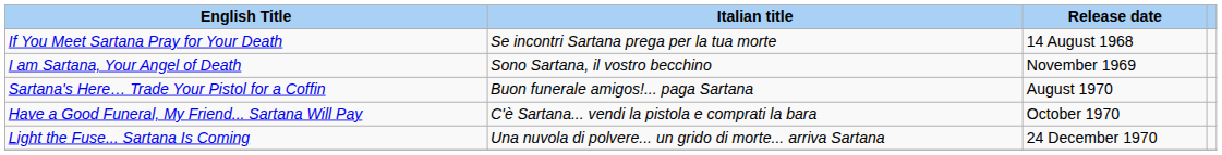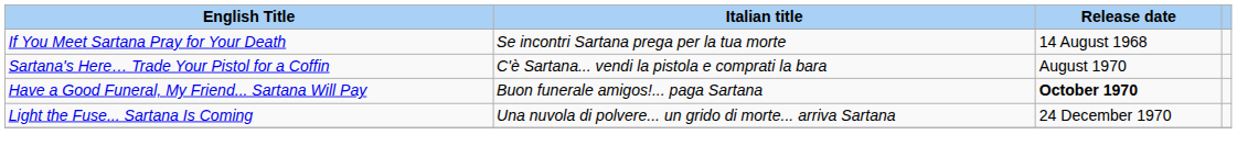 <table class="wikitable" style="width: 100%;">
 <tr>
 <th style="background: #A9D0F5">English Title</th>
 <th style="background: #A9D0F5">Italian title</th>
 <th style="background: #A9D0F5">Release date</th>
 <th style="background: #A9D0F5"></th>
 </tr>
 <tr>
 <td><em><a href='#'>If You Meet Sartana Pray for Your Death</a></em></td>
 <td><em>Se incontri Sartana prega per la tua morte</em></td>
 <td>14 August 1968</td>
 <td></td>
 </tr>
 <tr>
-<td><em><a href='#'>I am Sartana, Your Angel of Death</a></em></td>
-<td><em>Sono Sartana, il vostro becchino</em></td>
-<td>November 1969</td>
-<td></td>
-</tr>
-<tr>
 <td><em><a href='#'>Sartana's Here… Trade Your Pistol for a Coffin</a></em></td>
-<td><em>Buon funerale amigos!... paga Sartana</em></td>
+<td><em>C'è Sartana... vendi la pistola e comprati la bara</em></td>
 <td>August 1970</td>
 <td></td>
 </tr>
 <tr>
 <td><em><a href='#'>Have a Good Funeral, My Friend... Sartana Will Pay</a></em></td>
-<td><em>C'è Sartana... vendi la pistola e comprati la bara</em></td>
-<td>October 1970</td>
+<td><em>Buon funerale amigos!... paga Sartana</em></td>
+<td><strong>October 1970</strong></td>
 <td></td>
 </tr>
 <tr>
 <td><em><a href='#'>Light the Fuse... Sartana Is Coming</a></em></td>
 <td><em>Una nuvola di polvere... un grido di morte... arriva Sartana</em></td>
 <td>24 December 1970</td>
 <td></td>
 </tr>
 <tr>
 </tr>
 </table>
